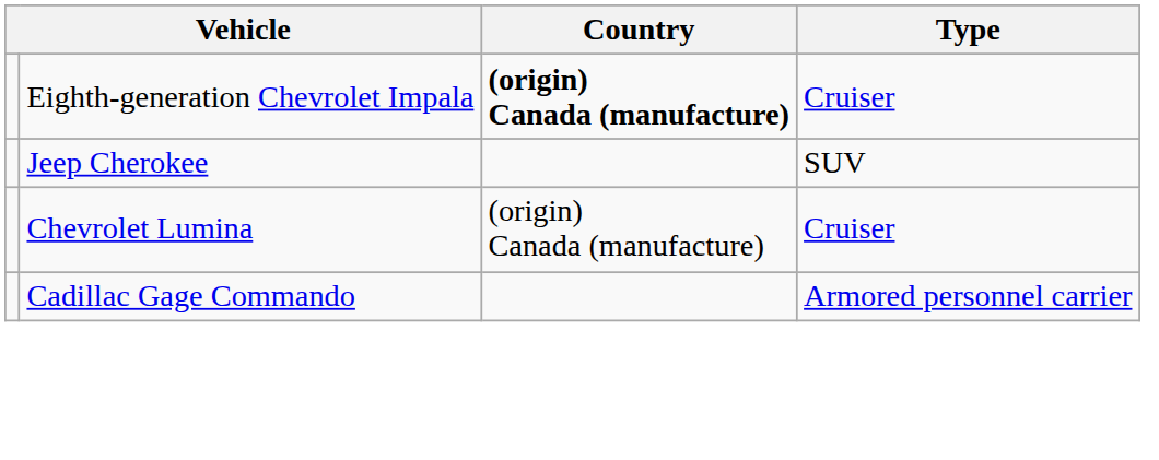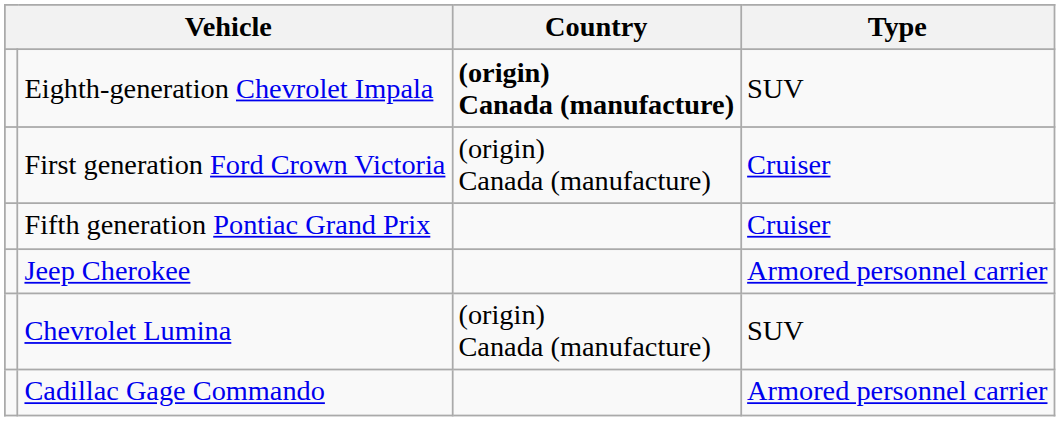 <table | class="wikitable" style="font-size:100%;">
 <tr>
 <th Colspan="2">Vehicle</th>
 <th>Country</th>
 <th>Type</th>
 </tr>
 <tr>
 <td></td>
 <td>Eighth-generation <a href='#'>Chevrolet Impala</a></td>
 <td><strong> (origin)<br> Canada (manufacture)</strong></td>
+<td>SUV</td>
+</tr>
+<tr>
+<td></td>
+<td>First generation <a href='#'>Ford Crown Victoria</a></td>
+<td> (origin)<br> Canada (manufacture)</td>
+<td><a href='#'>Cruiser</a></td>
+</tr>
+<tr>
+<td></td>
+<td>Fifth generation <a href='#'>Pontiac Grand Prix</a></td>
+<td></td>
 <td><a href='#'>Cruiser</a></td>
 </tr>
 <tr>
 <td></td>
 <td><a href='#'>Jeep Cherokee</a></td>
 <td></td>
-<td>SUV</td>
+<td><a href='#'>Armored personnel carrier</a></td>
 </tr>
 <tr>
 <td></td>
 <td><a href='#'>Chevrolet Lumina</a></td>
 <td> (origin)<br> Canada (manufacture)</td>
-<td><a href='#'>Cruiser</a></td>
+<td>SUV</td>
 </tr>
 <tr>
 <td></td>
 <td><a href='#'>Cadillac Gage Commando</a></td>
 <td></td>
 <td><a href='#'>Armored personnel carrier</a></td>
 </tr>
 </table>
